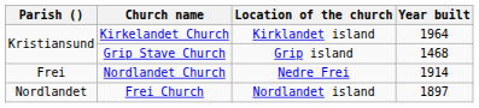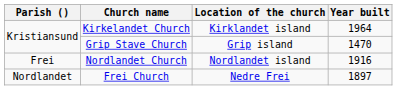 <table class="wikitable" style="text-align:center">
 <tr>
 <th>Parish ()</th>
 <th>Church name</th>
 <th>Location of the church</th>
 <th>Year built</th>
 </tr>
 <tr>
 <td rowspan="2">Kristiansund</td>
 <td><a href='#'>Kirkelandet Church</a></td>
 <td><a href='#'>Kirklandet</a> island</td>
 <td>1964</td>
 </tr>
 <tr>
 <td><a href='#'>Grip Stave Church</a></td>
 <td><a href='#'>Grip</a> island</td>
-<td>1468</td>
+<td>1470</td>
 </tr>
 <tr>
 <td>Frei</td>
 <td><a href='#'>Nordlandet Church</a></td>
-<td><a href='#'>Nedre Frei</a></td>
-<td>1914</td>
+<td><a href='#'>Nordlandet</a> island</td>
+<td>1916</td>
 </tr>
 <tr>
 <td>Nordlandet</td>
 <td><a href='#'>Frei Church</a></td>
-<td><a href='#'>Nordlandet</a> island</td>
+<td><a href='#'>Nedre Frei</a></td>
 <td>1897</td>
 </tr>
 </table>
